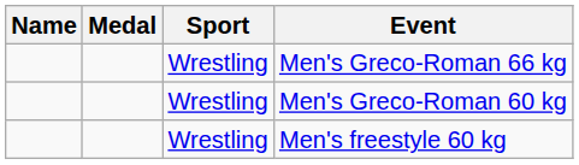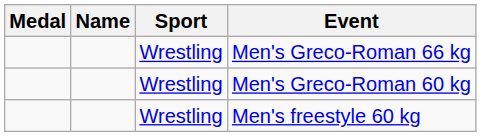 <table class="wikitable sortable" style="font-size:95%">
 <tr>
+<th>Medal</th>
 <th>Name</th>
-<th>Medal</th>
 <th>Sport</th>
 <th>Event</th>
 </tr>
 <tr>
 <td></td>
 <td></td>
 <td><a href='#'>Wrestling</a></td>
 <td><a href='#'>Men's Greco-Roman 66 kg</a></td>
 </tr>
 <tr>
 <td></td>
 <td></td>
 <td><a href='#'>Wrestling</a></td>
 <td><a href='#'>Men's Greco-Roman 60 kg</a></td>
 </tr>
 <tr>
 <td></td>
 <td></td>
 <td><a href='#'>Wrestling</a></td>
 <td><a href='#'>Men's freestyle 60 kg</a></td>
 </tr>
 </table>
